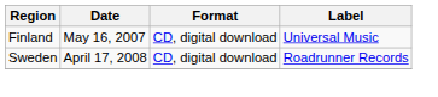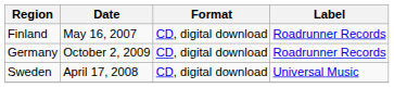 <table class="wikitable">
 <tr>
 <th>Region</th>
 <th>Date</th>
 <th>Format</th>
 <th>Label</th>
 </tr>
 <tr>
 <td>Finland</td>
 <td style="text-align:left;">May 16, 2007</td>
 <td><a href='#'>CD</a>, digital download</td>
-<td><a href='#'>Universal Music</a></td>
+<td><a href='#'>Roadrunner Records</a></td>
+</tr>
+<tr>
+<td>Germany</td>
+<td style="text-align:left;">October 2, 2009</td>
+<td><a href='#'>CD</a>, digital download</td>
+<td><a href='#'>Roadrunner Records</a></td>
 </tr>
 <tr>
 <td>Sweden</td>
 <td style="text-align:left;">April 17, 2008</td>
 <td><a href='#'>CD</a>, digital download</td>
-<td><a href='#'>Roadrunner Records</a></td>
+<td><a href='#'>Universal Music</a></td>
 </tr>
 <tr>
 </tr>
 </table>
